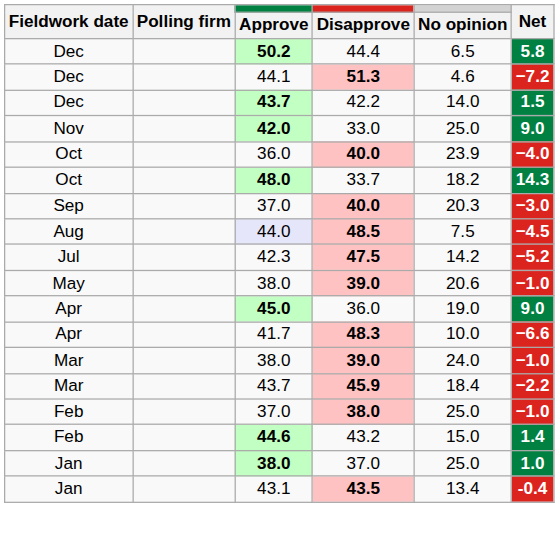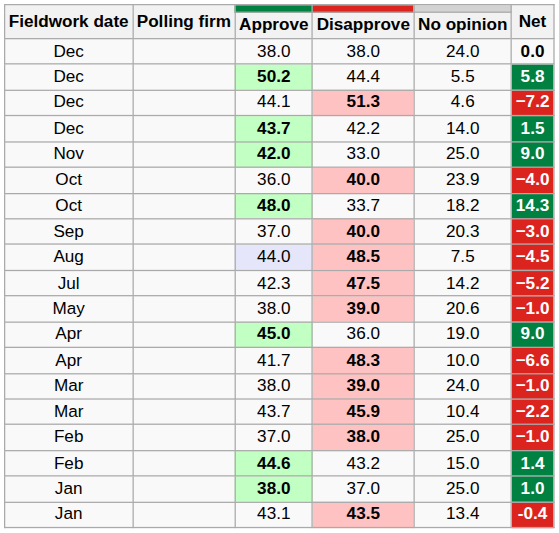 <table class="wikitable mw-collapsible mw-collapsed" style="text-align:center; font-size:85%; line-height:14px;">
 <tr>
 <th rowspan="2">Fieldwork date</th>
 <th rowspan="2">Polling firm</th>
 <th style="background: #008142;"></th>
 <th style="background: #DC241F;"></th>
 <th style="background: lightgrey;"></th>
 <th rowspan="2">Net</th>
 </tr>
 <tr>
 <th>Approve</th>
 <th>Disapprove</th>
 <th>No opinion</th>
 </tr>
 <tr>
 <td>Dec</td>
 <td></td>
+<td>38.0</td>
+<td>38.0</td>
+<td>24.0</td>
+<td><strong>0.0</strong></td>
+</tr>
+<tr>
+<td>Dec</td>
+<td></td>
 <td style="background:#C2FFC2"><strong>50.2</strong></td>
 <td>44.4</td>
-<td>6.5</td>
+<td>5.5</td>
 <th style="background:#008142; color:white;">5.8</th>
 </tr>
 <tr>
 <td>Dec</td>
 <td></td>
 <td>44.1</td>
 <td style="background:#FFC2C2"><strong>51.3</strong></td>
 <td>4.6</td>
 <th style="background:#DC241F; color:white;">−7.2</th>
 </tr>
 <tr>
 <td>Dec</td>
 <td></td>
 <td style="background:#C2FFC2"><strong>43.7</strong></td>
 <td>42.2</td>
 <td>14.0</td>
 <th style="background:#008142; color:white;">1.5</th>
 </tr>
 <tr>
 <td>Nov</td>
 <td></td>
 <td style="background:#C2FFC2"><strong>42.0</strong></td>
 <td>33.0</td>
 <td>25.0</td>
 <th style="background:#008142; color:white;">9.0</th>
 </tr>
 <tr>
 <td>Oct</td>
 <td></td>
 <td>36.0</td>
 <td style="background:#FFC2C2"><strong>40.0</strong></td>
 <td>23.9</td>
 <th style="background:#DC241F; color:white;">−4.0</th>
 </tr>
 <tr>
 <td>Oct</td>
 <td></td>
 <td style="background:#C2FFC2"><strong>48.0</strong></td>
 <td>33.7</td>
 <td>18.2</td>
 <th style="background:#008142; color:white;">14.3</th>
 </tr>
 <tr>
 <td>Sep</td>
 <td></td>
 <td>37.0</td>
 <td style="background:#FFC2C2"><strong>40.0</strong></td>
 <td>20.3</td>
 <th style="background:#DC241F; color:white;">−3.0</th>
 </tr>
 <tr>
 <td>Aug</td>
 <td></td>
 <td style="background: lavender;">44.0</td>
 <td style="background:#FFC2C2"><strong>48.5</strong></td>
 <td>7.5</td>
 <th style="background:#DC241F; color:white;">−4.5</th>
 </tr>
 <tr>
 <td>Jul</td>
 <td></td>
 <td>42.3</td>
 <td style="background:#FFC2C2"><strong>47.5</strong></td>
 <td>14.2</td>
 <th style="background:#DC241F; color:white;">−5.2</th>
 </tr>
 <tr>
 <td>May</td>
 <td></td>
 <td>38.0</td>
 <td style="background:#FFC2C2"><strong>39.0</strong></td>
 <td>20.6</td>
 <th style="background:#DC241F; color:white;">−1.0</th>
 </tr>
 <tr>
 <td>Apr</td>
 <td></td>
 <td style="background:#C2FFC2"><strong>45.0</strong></td>
 <td>36.0</td>
 <td>19.0</td>
 <th style="background:#008142; color:white;">9.0</th>
 </tr>
 <tr>
 <td>Apr</td>
 <td></td>
 <td>41.7</td>
 <td style="background:#FFC2C2"><strong>48.3</strong></td>
 <td>10.0</td>
 <th style="background:#DC241F; color:white;">−6.6</th>
 </tr>
 <tr>
 <td>Mar</td>
 <td></td>
 <td>38.0</td>
 <td style="background:#FFC2C2"><strong>39.0</strong></td>
 <td>24.0</td>
 <th style="background:#DC241F; color:white;">−1.0</th>
 </tr>
 <tr>
 <td>Mar</td>
 <td></td>
 <td>43.7</td>
 <td style="background:#FFC2C2"><strong>45.9</strong></td>
-<td>18.4</td>
+<td>10.4</td>
 <th style="background:#DC241F; color:white;">−2.2</th>
 </tr>
 <tr>
 <td>Feb</td>
 <td></td>
 <td>37.0</td>
 <td style="background:#FFC2C2"><strong>38.0</strong></td>
 <td>25.0</td>
 <th style="background:#DC241F; color:white;">−1.0</th>
 </tr>
 <tr>
 <td>Feb</td>
 <td></td>
 <td style="background:#C2FFC2"><strong>44.6</strong></td>
 <td>43.2</td>
 <td>15.0</td>
 <th style="background:#008142; color:white;">1.4</th>
 </tr>
 <tr>
 <td>Jan</td>
 <td></td>
 <td style="background:#C2FFC2"><strong>38.0</strong></td>
 <td>37.0</td>
 <td>25.0</td>
 <th style="background:#008142; color:white;">1.0</th>
 </tr>
 <tr>
 <td>Jan</td>
 <td></td>
 <td>43.1</td>
 <td style="background:#FFC2C2"><strong>43.5</strong></td>
 <td>13.4</td>
 <th style="background:#DC241F; color:white;">-0.4</th>
 </tr>
 </table>
